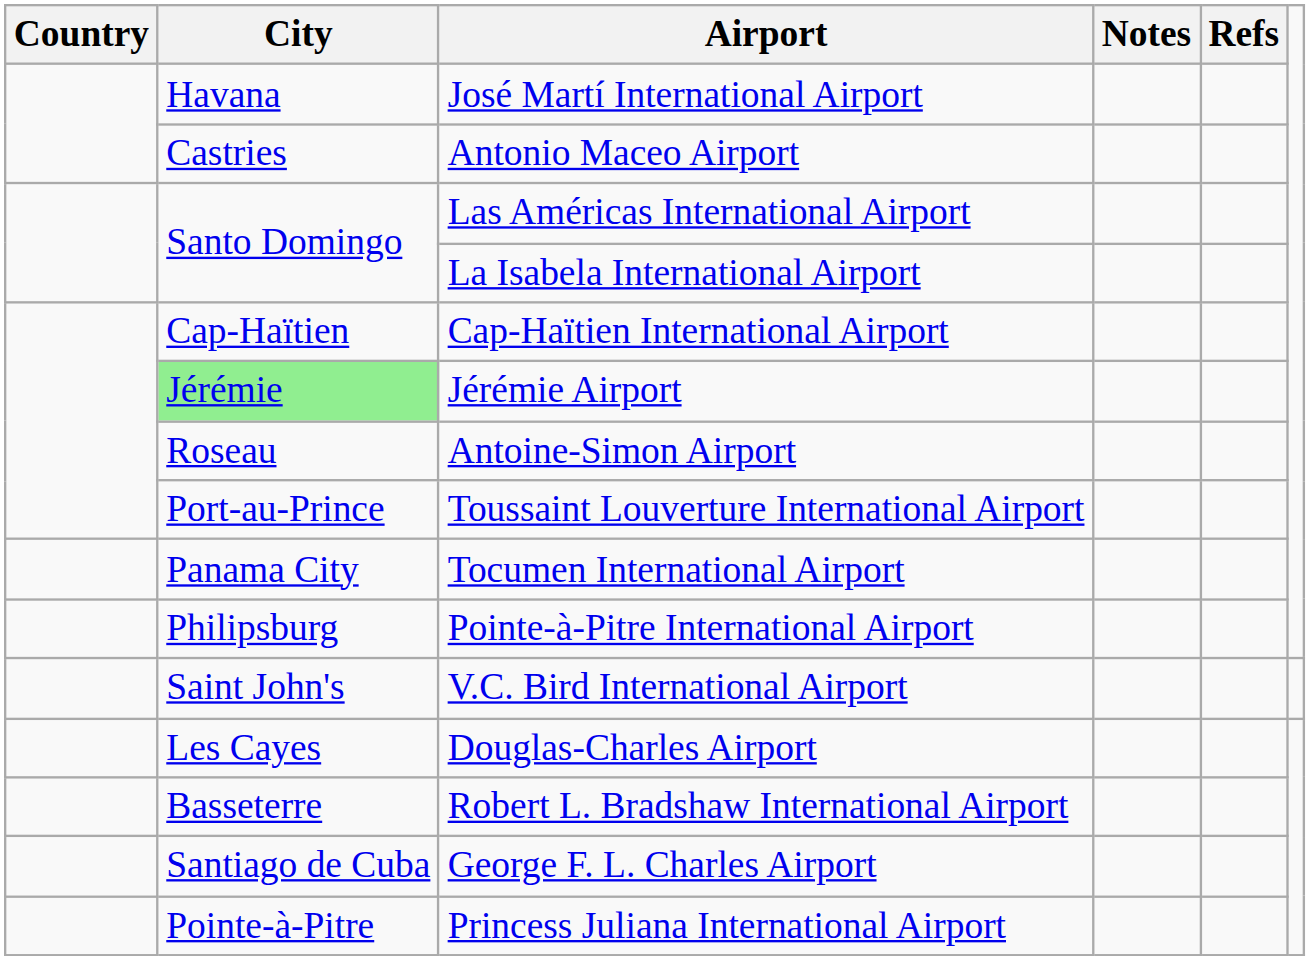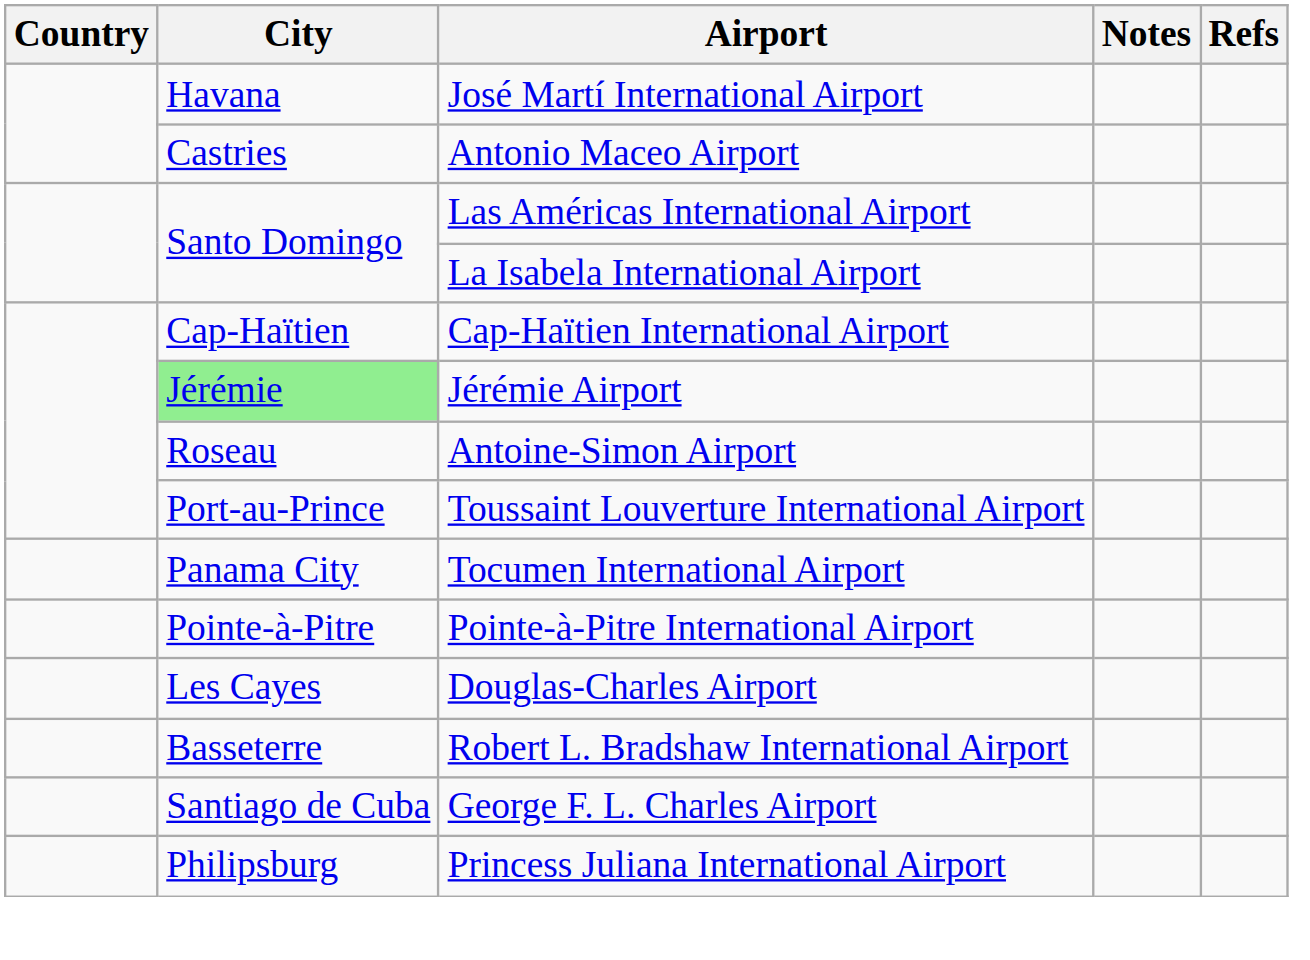 <table class="wikitable sortable">
 <tr>
 <th>Country</th>
 <th>City</th>
 <th>Airport</th>
 <th>Notes</th>
 <th class=unsortable>Refs</th>
 </tr>
 <tr>
 <td rowspan="2"></td>
 <td><a href='#'>Havana</a></td>
 <td><a href='#'>José Martí International Airport</a></td>
 <td align="center"></td>
 <td></td>
 </tr>
 <tr>
 <td><a href='#'>Castries</a></td>
 <td><a href='#'>Antonio Maceo Airport</a></td>
 <td align=center></td>
 <td></td>
 </tr>
 <tr>
 <td rowspan=2></td>
 <td rowspan=2><a href='#'>Santo Domingo</a></td>
 <td><a href='#'>Las Américas International Airport</a></td>
 <td align=center></td>
 <td></td>
 </tr>
 <tr>
 <td><a href='#'>La Isabela International Airport</a></td>
 <td align=center></td>
 <td></td>
 </tr>
 <tr>
 <td rowspan=4></td>
 <td><a href='#'>Cap-Haïtien</a></td>
 <td><a href='#'>Cap-Haïtien International Airport</a></td>
 <td align=center></td>
 <td></td>
 </tr>
 <tr>
 <td style="background: lightgreen;"><a href='#'>Jérémie</a></td>
 <td><a href='#'>Jérémie Airport</a></td>
 <td align=center></td>
 <td></td>
 </tr>
 <tr>
 <td><a href='#'>Roseau</a></td>
 <td><a href='#'>Antoine-Simon Airport</a></td>
 <td align=center></td>
 <td></td>
 </tr>
 <tr>
 <td><a href='#'>Port-au-Prince</a></td>
 <td><a href='#'>Toussaint Louverture International Airport</a></td>
 <td></td>
 <td></td>
 </tr>
 <tr>
 <td></td>
 <td><a href='#'>Panama City</a></td>
 <td><a href='#'>Tocumen International Airport</a></td>
 <td></td>
 <td></td>
 </tr>
 <tr>
 <td></td>
-<td><a href='#'>Philipsburg</a></td>
+<td><a href='#'>Pointe-à-Pitre</a></td>
 <td><a href='#'>Pointe-à-Pitre International Airport</a></td>
-<td></td>
-<td></td>
-</tr>
-<tr>
-<td></td>
-<td><a href='#'>Saint John's</a></td>
-<td><a href='#'>V.C. Bird International Airport</a></td>
-<td></td>
 <td></td>
 <td></td>
 </tr>
 <tr>
 <td></td>
 <td><a href='#'>Les Cayes</a></td>
 <td><a href='#'>Douglas-Charles Airport</a></td>
 <td></td>
 <td></td>
 </tr>
 <tr>
 <td></td>
 <td><a href='#'>Basseterre</a></td>
 <td><a href='#'>Robert L. Bradshaw International Airport</a></td>
 <td></td>
 <td></td>
 </tr>
 <tr>
 <td></td>
 <td><a href='#'>Santiago de Cuba</a></td>
 <td><a href='#'>George F. L. Charles Airport</a></td>
 <td></td>
 <td></td>
 </tr>
 <tr>
 <td></td>
-<td><a href='#'>Pointe-à-Pitre</a></td>
+<td><a href='#'>Philipsburg</a></td>
 <td><a href='#'>Princess Juliana International Airport</a></td>
 <td></td>
 <td></td>
 </tr>
 </table>
